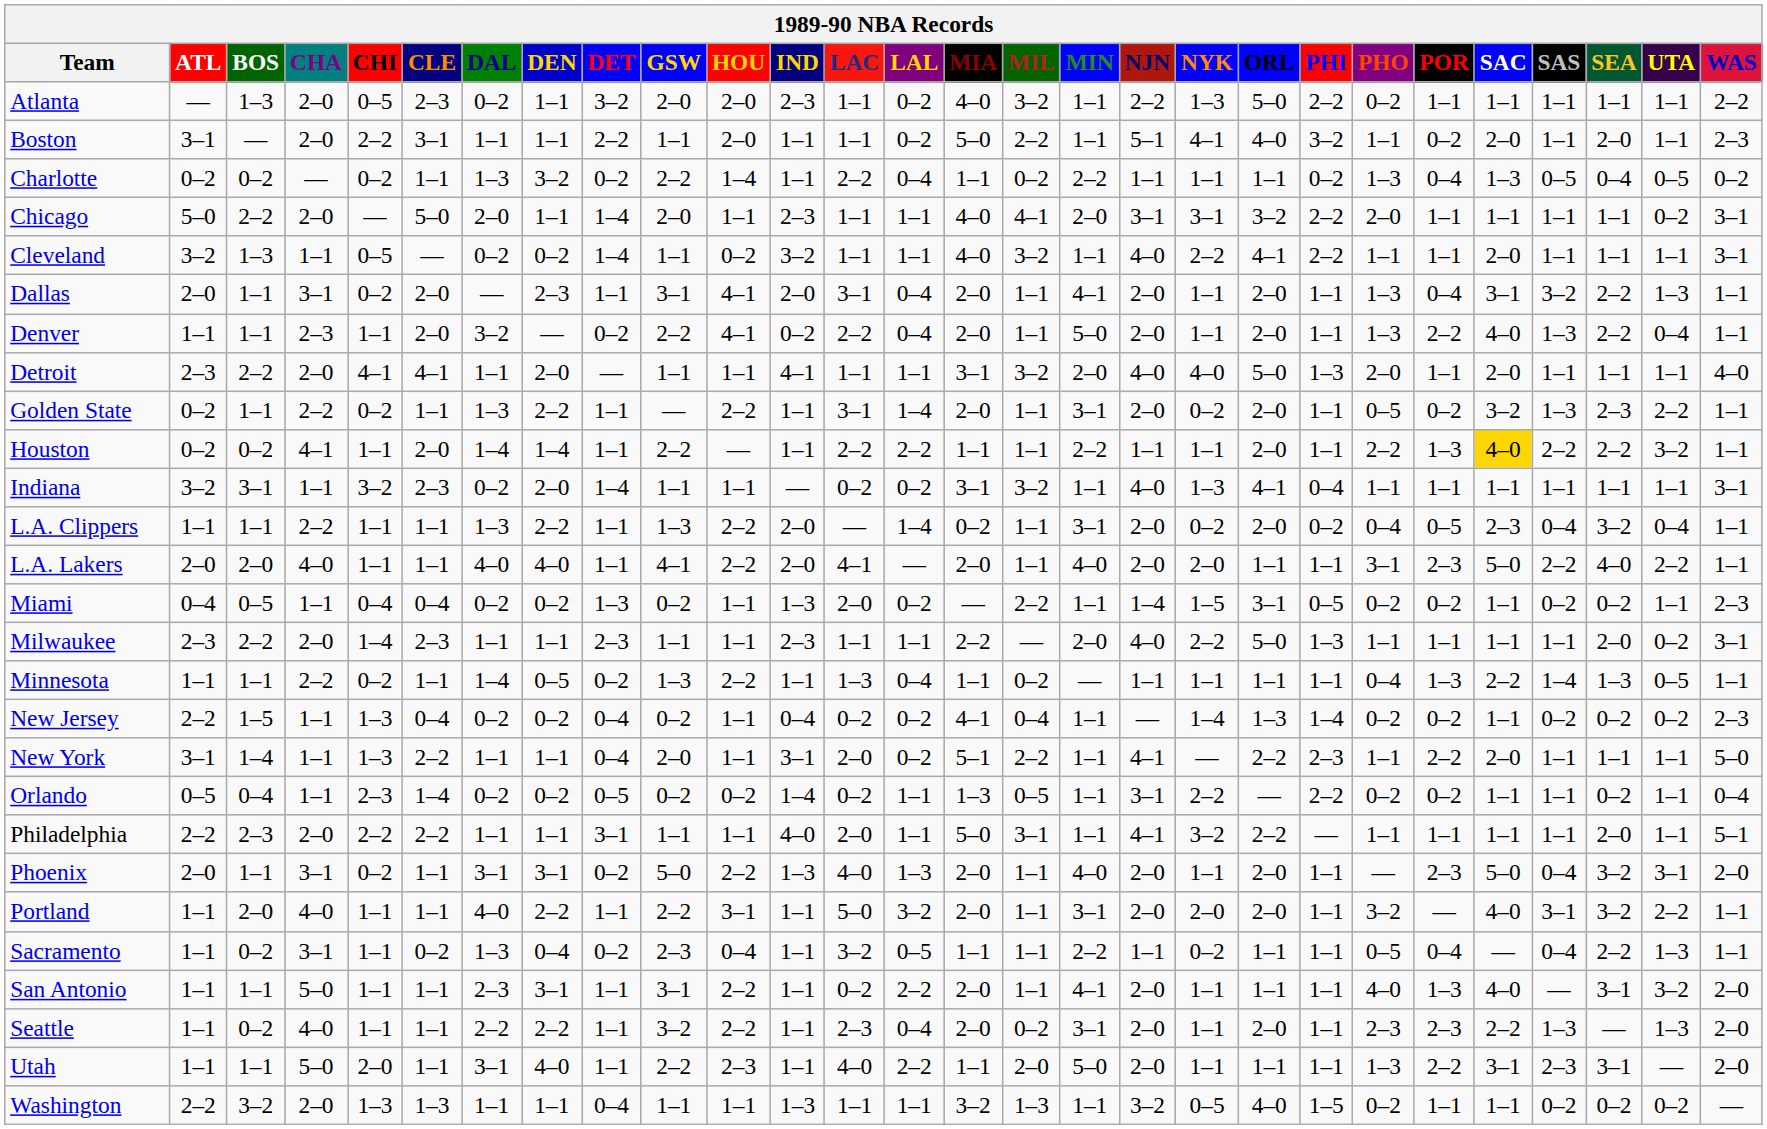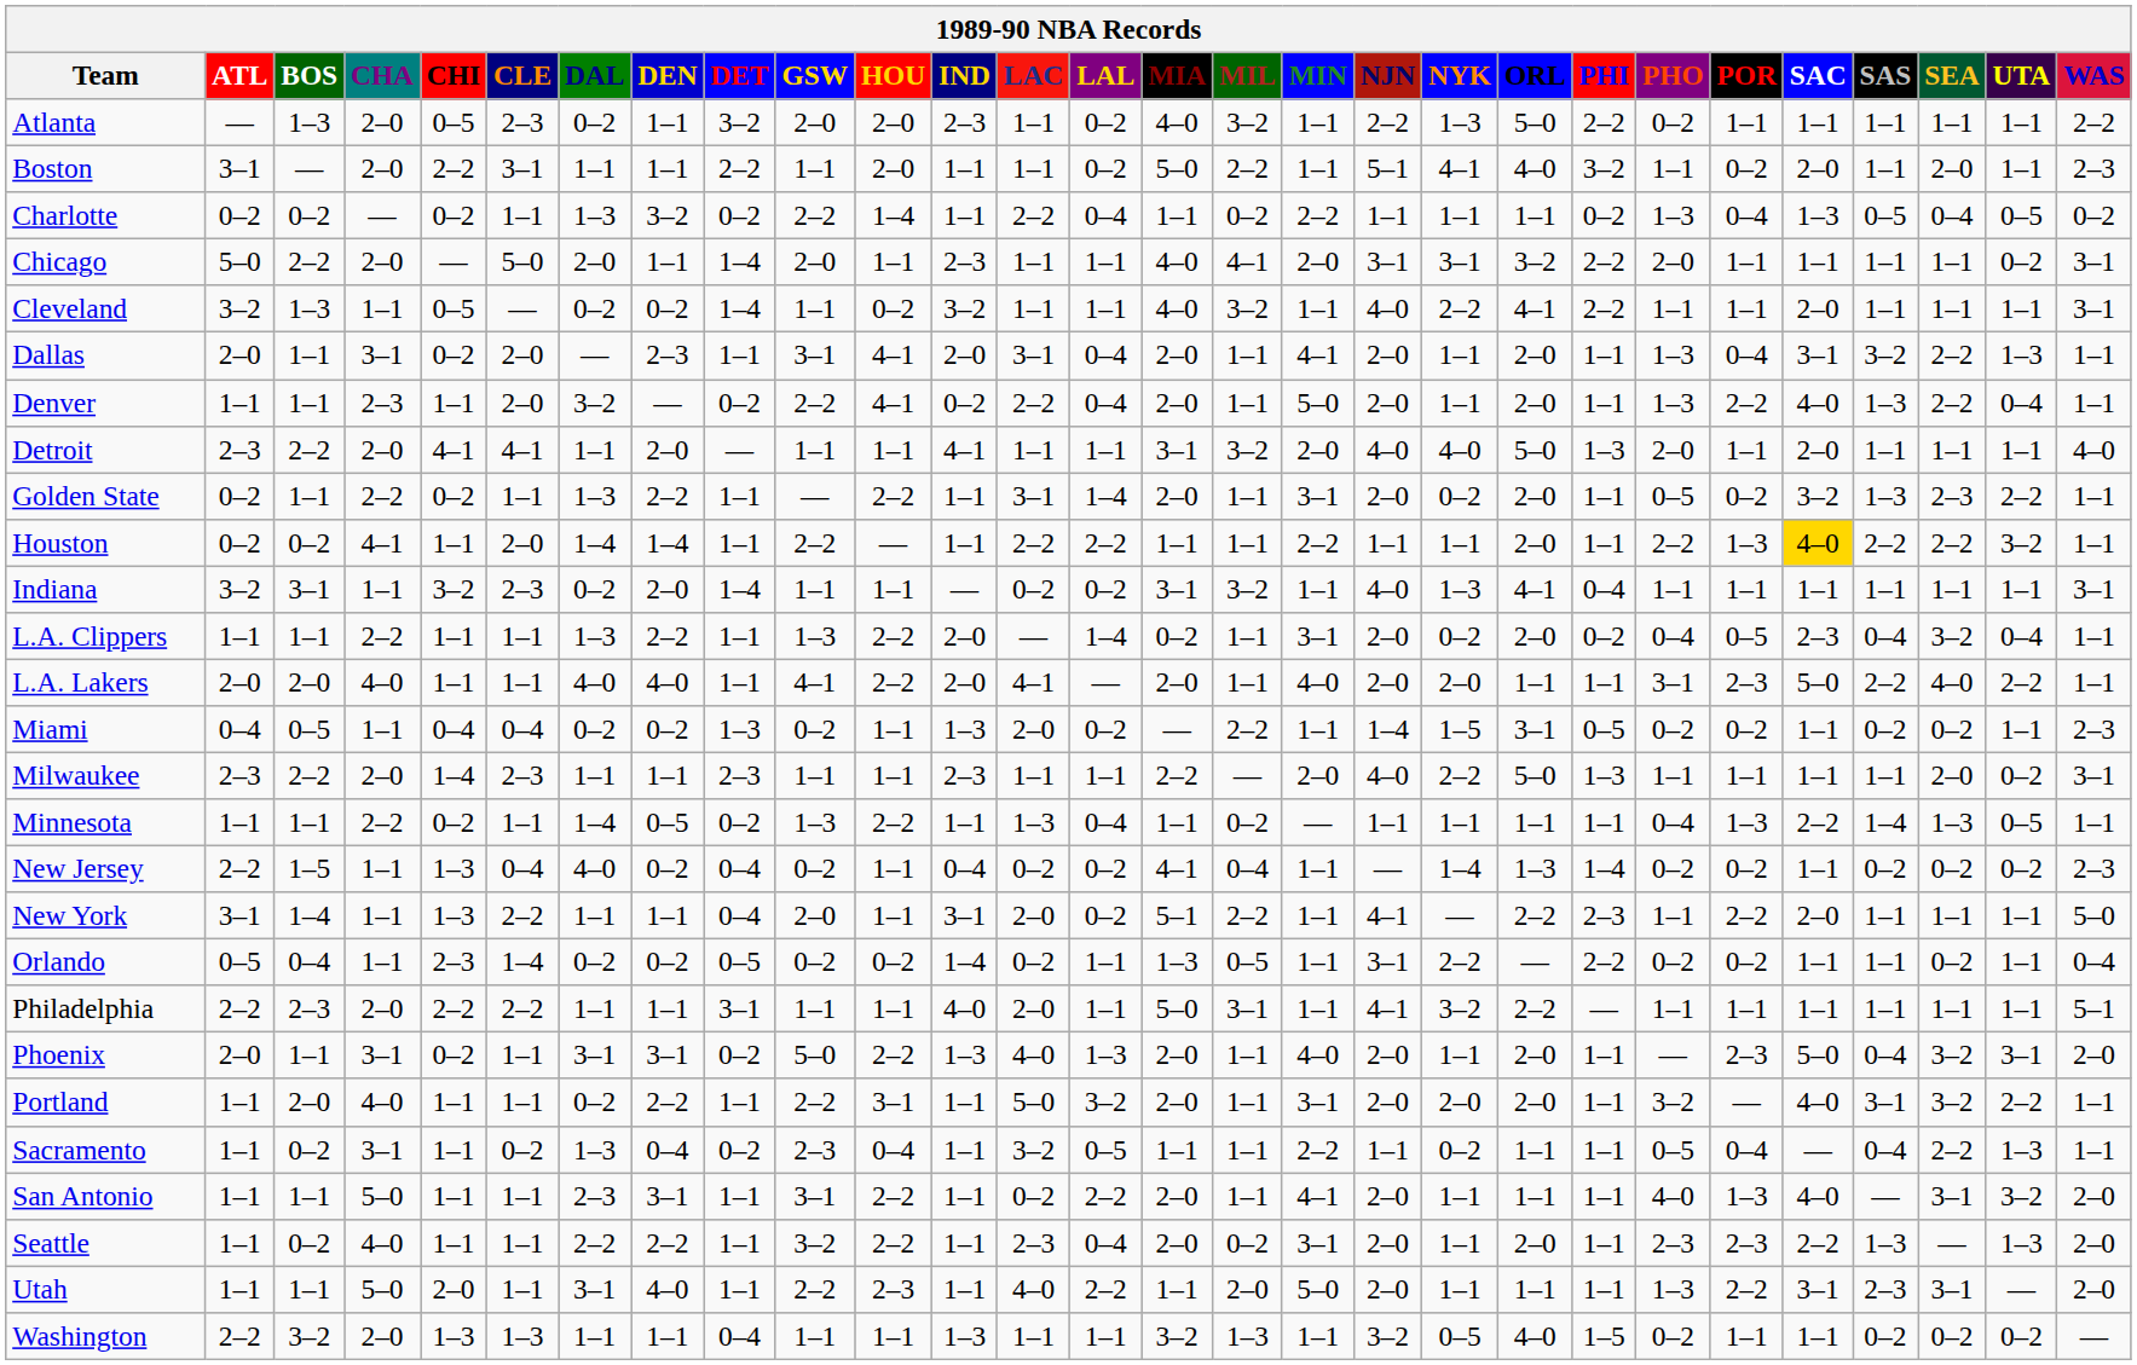 <table class="wikitable" style="font-size:95%; text-align:center;">
 <tr>
 <th colspan=28>1989-90 NBA Records</th>
 </tr>
 <tr>
 <th width=100>Team</th>
 <th style="background:#FF0000;color:#FFFFFF;width=35">ATL</th>
 <th style="background:#006400;color:#FFFFFF;width=35">BOS</th>
 <th style="background:#008080;color:#800080;width=35">CHA</th>
 <th style="background:#FF0000;color:#000000;width=35">CHI</th>
 <th style="background:#000080;color:#FF8C00;width=35">CLE</th>
 <th style="background:#008000;color:#00008B;width=35">DAL</th>
 <th style="background:#0000CD;color:#FFD700;width=35">DEN</th>
 <th style="background:#0000FF;color:#FF0000;width=35">DET</th>
 <th style="background:#0000FF;color:#FFD700;width=35">GSW</th>
 <th style="background:#FF0000;color:#FFD700;width=35">HOU</th>
 <th style="background:#000080;color:#FFD700;width=35">IND</th>
 <th style="background:#F9160D;color:#1A2E8B;width=35">LAC</th>
 <th style="background:#800080;color:#FFD700;width=35">LAL</th>
 <th style="background:#000000;color:#8B0000;width=35">MIA</th>
 <th style="background:#006400;color:#B22222;width=35">MIL</th>
 <th style="background:#0000FF;color:#228B22;width=35">MIN</th>
 <th style="background:#B0170C;color:#00056D;width=35">NJN</th>
 <th style="background:#0000FF;color:#FF8C00;width=35">NYK</th>
 <th style="background:#0000FF;color:#000000;width=35">ORL</th>
 <th style="background:#FF0000;color:#0000FF;width=35">PHI</th>
 <th style="background:#800080;color:#FF4500;width=35">PHO</th>
 <th style="background:#000000;color:#FF0000;width=35">POR</th>
 <th style="background:#0000FF;color:#FFFFFF;width=35">SAC</th>
 <th style="background:#000000;color:#C0C0C0;width=35">SAS</th>
 <th style="background:#005831;color:#FFC322;width=35">SEA</th>
 <th style="background:#36004A;color:#FFFF00;width=35">UTA</th>
 <th style="background:#DC143C;color:#0000CD;width=35">WAS</th>
 </tr>
 <tr>
 <td style="text-align:left;"><a href='#'>Atlanta</a></td>
 <td>—</td>
 <td>1–3</td>
 <td>2–0</td>
 <td>0–5</td>
 <td>2–3</td>
 <td>0–2</td>
 <td>1–1</td>
 <td>3–2</td>
 <td>2–0</td>
 <td>2–0</td>
 <td>2–3</td>
 <td>1–1</td>
 <td>0–2</td>
 <td>4–0</td>
 <td>3–2</td>
 <td>1–1</td>
 <td>2–2</td>
 <td>1–3</td>
 <td>5–0</td>
 <td>2–2</td>
 <td>0–2</td>
 <td>1–1</td>
 <td>1–1</td>
 <td>1–1</td>
 <td>1–1</td>
 <td>1–1</td>
 <td>2–2</td>
 </tr>
 <tr>
 <td style="text-align:left;"><a href='#'>Boston</a></td>
 <td>3–1</td>
 <td>—</td>
 <td>2–0</td>
 <td>2–2</td>
 <td>3–1</td>
 <td>1–1</td>
 <td>1–1</td>
 <td>2–2</td>
 <td>1–1</td>
 <td>2–0</td>
 <td>1–1</td>
 <td>1–1</td>
 <td>0–2</td>
 <td>5–0</td>
 <td>2–2</td>
 <td>1–1</td>
 <td>5–1</td>
 <td>4–1</td>
 <td>4–0</td>
 <td>3–2</td>
 <td>1–1</td>
 <td>0–2</td>
 <td>2–0</td>
 <td>1–1</td>
 <td>2–0</td>
 <td>1–1</td>
 <td>2–3</td>
 </tr>
 <tr>
 <td style="text-align:left;"><a href='#'>Charlotte</a></td>
 <td>0–2</td>
 <td>0–2</td>
 <td>—</td>
 <td>0–2</td>
 <td>1–1</td>
 <td>1–3</td>
 <td>3–2</td>
 <td>0–2</td>
 <td>2–2</td>
 <td>1–4</td>
 <td>1–1</td>
 <td>2–2</td>
 <td>0–4</td>
 <td>1–1</td>
 <td>0–2</td>
 <td>2–2</td>
 <td>1–1</td>
 <td>1–1</td>
 <td>1–1</td>
 <td>0–2</td>
 <td>1–3</td>
 <td>0–4</td>
 <td>1–3</td>
 <td>0–5</td>
 <td>0–4</td>
 <td>0–5</td>
 <td>0–2</td>
 </tr>
 <tr>
 <td style="text-align:left;"><a href='#'>Chicago</a></td>
 <td>5–0</td>
 <td>2–2</td>
 <td>2–0</td>
 <td>—</td>
 <td>5–0</td>
 <td>2–0</td>
 <td>1–1</td>
 <td>1–4</td>
 <td>2–0</td>
 <td>1–1</td>
 <td>2–3</td>
 <td>1–1</td>
 <td>1–1</td>
 <td>4–0</td>
 <td>4–1</td>
 <td>2–0</td>
 <td>3–1</td>
 <td>3–1</td>
 <td>3–2</td>
 <td>2–2</td>
 <td>2–0</td>
 <td>1–1</td>
 <td>1–1</td>
 <td>1–1</td>
 <td>1–1</td>
 <td>0–2</td>
 <td>3–1</td>
 </tr>
 <tr>
 <td style="text-align:left;"><a href='#'>Cleveland</a></td>
 <td>3–2</td>
 <td>1–3</td>
 <td>1–1</td>
 <td>0–5</td>
 <td>—</td>
 <td>0–2</td>
 <td>0–2</td>
 <td>1–4</td>
 <td>1–1</td>
 <td>0–2</td>
 <td>3–2</td>
 <td>1–1</td>
 <td>1–1</td>
 <td>4–0</td>
 <td>3–2</td>
 <td>1–1</td>
 <td>4–0</td>
 <td>2–2</td>
 <td>4–1</td>
 <td>2–2</td>
 <td>1–1</td>
 <td>1–1</td>
 <td>2–0</td>
 <td>1–1</td>
 <td>1–1</td>
 <td>1–1</td>
 <td>3–1</td>
 </tr>
 <tr>
 <td style="text-align:left;"><a href='#'>Dallas</a></td>
 <td>2–0</td>
 <td>1–1</td>
 <td>3–1</td>
 <td>0–2</td>
 <td>2–0</td>
 <td>—</td>
 <td>2–3</td>
 <td>1–1</td>
 <td>3–1</td>
 <td>4–1</td>
 <td>2–0</td>
 <td>3–1</td>
 <td>0–4</td>
 <td>2–0</td>
 <td>1–1</td>
 <td>4–1</td>
 <td>2–0</td>
 <td>1–1</td>
 <td>2–0</td>
 <td>1–1</td>
 <td>1–3</td>
 <td>0–4</td>
 <td>3–1</td>
 <td>3–2</td>
 <td>2–2</td>
 <td>1–3</td>
 <td>1–1</td>
 </tr>
 <tr>
 <td style="text-align:left;"><a href='#'>Denver</a></td>
 <td>1–1</td>
 <td>1–1</td>
 <td>2–3</td>
 <td>1–1</td>
 <td>2–0</td>
 <td>3–2</td>
 <td>—</td>
 <td>0–2</td>
 <td>2–2</td>
 <td>4–1</td>
 <td>0–2</td>
 <td>2–2</td>
 <td>0–4</td>
 <td>2–0</td>
 <td>1–1</td>
 <td>5–0</td>
 <td>2–0</td>
 <td>1–1</td>
 <td>2–0</td>
 <td>1–1</td>
 <td>1–3</td>
 <td>2–2</td>
 <td>4–0</td>
 <td>1–3</td>
 <td>2–2</td>
 <td>0–4</td>
 <td>1–1</td>
 </tr>
 <tr>
 <td style="text-align:left;"><a href='#'>Detroit</a></td>
 <td>2–3</td>
 <td>2–2</td>
 <td>2–0</td>
 <td>4–1</td>
 <td>4–1</td>
 <td>1–1</td>
 <td>2–0</td>
 <td>—</td>
 <td>1–1</td>
 <td>1–1</td>
 <td>4–1</td>
 <td>1–1</td>
 <td>1–1</td>
 <td>3–1</td>
 <td>3–2</td>
 <td>2–0</td>
 <td>4–0</td>
 <td>4–0</td>
 <td>5–0</td>
 <td>1–3</td>
 <td>2–0</td>
 <td>1–1</td>
 <td>2–0</td>
 <td>1–1</td>
 <td>1–1</td>
 <td>1–1</td>
 <td>4–0</td>
 </tr>
 <tr>
 <td style="text-align:left;"><a href='#'>Golden State</a></td>
 <td>0–2</td>
 <td>1–1</td>
 <td>2–2</td>
 <td>0–2</td>
 <td>1–1</td>
 <td>1–3</td>
 <td>2–2</td>
 <td>1–1</td>
 <td>—</td>
 <td>2–2</td>
 <td>1–1</td>
 <td>3–1</td>
 <td>1–4</td>
 <td>2–0</td>
 <td>1–1</td>
 <td>3–1</td>
 <td>2–0</td>
 <td>0–2</td>
 <td>2–0</td>
 <td>1–1</td>
 <td>0–5</td>
 <td>0–2</td>
 <td>3–2</td>
 <td>1–3</td>
 <td>2–3</td>
 <td>2–2</td>
 <td>1–1</td>
 </tr>
 <tr>
 <td style="text-align:left;"><a href='#'>Houston</a></td>
 <td>0–2</td>
 <td>0–2</td>
 <td>4–1</td>
 <td>1–1</td>
 <td>2–0</td>
 <td>1–4</td>
 <td>1–4</td>
 <td>1–1</td>
 <td>2–2</td>
 <td>—</td>
 <td>1–1</td>
 <td>2–2</td>
 <td>2–2</td>
 <td>1–1</td>
 <td>1–1</td>
 <td>2–2</td>
 <td>1–1</td>
 <td>1–1</td>
 <td>2–0</td>
 <td>1–1</td>
 <td>2–2</td>
 <td>1–3</td>
 <td style="background: gold;">4–0</td>
 <td>2–2</td>
 <td>2–2</td>
 <td>3–2</td>
 <td>1–1</td>
 </tr>
 <tr>
 <td style="text-align:left;"><a href='#'>Indiana</a></td>
 <td>3–2</td>
 <td>3–1</td>
 <td>1–1</td>
 <td>3–2</td>
 <td>2–3</td>
 <td>0–2</td>
 <td>2–0</td>
 <td>1–4</td>
 <td>1–1</td>
 <td>1–1</td>
 <td>—</td>
 <td>0–2</td>
 <td>0–2</td>
 <td>3–1</td>
 <td>3–2</td>
 <td>1–1</td>
 <td>4–0</td>
 <td>1–3</td>
 <td>4–1</td>
 <td>0–4</td>
 <td>1–1</td>
 <td>1–1</td>
 <td>1–1</td>
 <td>1–1</td>
 <td>1–1</td>
 <td>1–1</td>
 <td>3–1</td>
 </tr>
 <tr>
 <td style="text-align:left;"><a href='#'>L.A. Clippers</a></td>
 <td>1–1</td>
 <td>1–1</td>
 <td>2–2</td>
 <td>1–1</td>
 <td>1–1</td>
 <td>1–3</td>
 <td>2–2</td>
 <td>1–1</td>
 <td>1–3</td>
 <td>2–2</td>
 <td>2–0</td>
 <td>—</td>
 <td>1–4</td>
 <td>0–2</td>
 <td>1–1</td>
 <td>3–1</td>
 <td>2–0</td>
 <td>0–2</td>
 <td>2–0</td>
 <td>0–2</td>
 <td>0–4</td>
 <td>0–5</td>
 <td>2–3</td>
 <td>0–4</td>
 <td>3–2</td>
 <td>0–4</td>
 <td>1–1</td>
 </tr>
 <tr>
 <td style="text-align:left;"><a href='#'>L.A. Lakers</a></td>
 <td>2–0</td>
 <td>2–0</td>
 <td>4–0</td>
 <td>1–1</td>
 <td>1–1</td>
 <td>4–0</td>
 <td>4–0</td>
 <td>1–1</td>
 <td>4–1</td>
 <td>2–2</td>
 <td>2–0</td>
 <td>4–1</td>
 <td>—</td>
 <td>2–0</td>
 <td>1–1</td>
 <td>4–0</td>
 <td>2–0</td>
 <td>2–0</td>
 <td>1–1</td>
 <td>1–1</td>
 <td>3–1</td>
 <td>2–3</td>
 <td>5–0</td>
 <td>2–2</td>
 <td>4–0</td>
 <td>2–2</td>
 <td>1–1</td>
 </tr>
 <tr>
 <td style="text-align:left;"><a href='#'>Miami</a></td>
 <td>0–4</td>
 <td>0–5</td>
 <td>1–1</td>
 <td>0–4</td>
 <td>0–4</td>
 <td>0–2</td>
 <td>0–2</td>
 <td>1–3</td>
 <td>0–2</td>
 <td>1–1</td>
 <td>1–3</td>
 <td>2–0</td>
 <td>0–2</td>
 <td>—</td>
 <td>2–2</td>
 <td>1–1</td>
 <td>1–4</td>
 <td>1–5</td>
 <td>3–1</td>
 <td>0–5</td>
 <td>0–2</td>
 <td>0–2</td>
 <td>1–1</td>
 <td>0–2</td>
 <td>0–2</td>
 <td>1–1</td>
 <td>2–3</td>
 </tr>
 <tr>
 <td style="text-align:left;"><a href='#'>Milwaukee</a></td>
 <td>2–3</td>
 <td>2–2</td>
 <td>2–0</td>
 <td>1–4</td>
 <td>2–3</td>
 <td>1–1</td>
 <td>1–1</td>
 <td>2–3</td>
 <td>1–1</td>
 <td>1–1</td>
 <td>2–3</td>
 <td>1–1</td>
 <td>1–1</td>
 <td>2–2</td>
 <td>—</td>
 <td>2–0</td>
 <td>4–0</td>
 <td>2–2</td>
 <td>5–0</td>
 <td>1–3</td>
 <td>1–1</td>
 <td>1–1</td>
 <td>1–1</td>
 <td>1–1</td>
 <td>2–0</td>
 <td>0–2</td>
 <td>3–1</td>
 </tr>
 <tr>
 <td style="text-align:left;"><a href='#'>Minnesota</a></td>
 <td>1–1</td>
 <td>1–1</td>
 <td>2–2</td>
 <td>0–2</td>
 <td>1–1</td>
 <td>1–4</td>
 <td>0–5</td>
 <td>0–2</td>
 <td>1–3</td>
 <td>2–2</td>
 <td>1–1</td>
 <td>1–3</td>
 <td>0–4</td>
 <td>1–1</td>
 <td>0–2</td>
 <td>—</td>
 <td>1–1</td>
 <td>1–1</td>
 <td>1–1</td>
 <td>1–1</td>
 <td>0–4</td>
 <td>1–3</td>
 <td>2–2</td>
 <td>1–4</td>
 <td>1–3</td>
 <td>0–5</td>
 <td>1–1</td>
 </tr>
 <tr>
 <td style="text-align:left;"><a href='#'>New Jersey</a></td>
 <td>2–2</td>
 <td>1–5</td>
 <td>1–1</td>
 <td>1–3</td>
 <td>0–4</td>
-<td>0–2</td>
+<td>4–0</td>
 <td>0–2</td>
 <td>0–4</td>
 <td>0–2</td>
 <td>1–1</td>
 <td>0–4</td>
 <td>0–2</td>
 <td>0–2</td>
 <td>4–1</td>
 <td>0–4</td>
 <td>1–1</td>
 <td>—</td>
 <td>1–4</td>
 <td>1–3</td>
 <td>1–4</td>
 <td>0–2</td>
 <td>0–2</td>
 <td>1–1</td>
 <td>0–2</td>
 <td>0–2</td>
 <td>0–2</td>
 <td>2–3</td>
 </tr>
 <tr>
 <td style="text-align:left;"><a href='#'>New York</a></td>
 <td>3–1</td>
 <td>1–4</td>
 <td>1–1</td>
 <td>1–3</td>
 <td>2–2</td>
 <td>1–1</td>
 <td>1–1</td>
 <td>0–4</td>
 <td>2–0</td>
 <td>1–1</td>
 <td>3–1</td>
 <td>2–0</td>
 <td>0–2</td>
 <td>5–1</td>
 <td>2–2</td>
 <td>1–1</td>
 <td>4–1</td>
 <td>—</td>
 <td>2–2</td>
 <td>2–3</td>
 <td>1–1</td>
 <td>2–2</td>
 <td>2–0</td>
 <td>1–1</td>
 <td>1–1</td>
 <td>1–1</td>
 <td>5–0</td>
 </tr>
 <tr>
 <td style="text-align:left;"><a href='#'>Orlando</a></td>
 <td>0–5</td>
 <td>0–4</td>
 <td>1–1</td>
 <td>2–3</td>
 <td>1–4</td>
 <td>0–2</td>
 <td>0–2</td>
 <td>0–5</td>
 <td>0–2</td>
 <td>0–2</td>
 <td>1–4</td>
 <td>0–2</td>
 <td>1–1</td>
 <td>1–3</td>
 <td>0–5</td>
 <td>1–1</td>
 <td>3–1</td>
 <td>2–2</td>
 <td>—</td>
 <td>2–2</td>
 <td>0–2</td>
 <td>0–2</td>
 <td>1–1</td>
 <td>1–1</td>
 <td>0–2</td>
 <td>1–1</td>
 <td>0–4</td>
 </tr>
 <tr>
 <td style="text-align:left;">Philadelphia</td>
 <td>2–2</td>
 <td>2–3</td>
 <td>2–0</td>
 <td>2–2</td>
 <td>2–2</td>
 <td>1–1</td>
 <td>1–1</td>
 <td>3–1</td>
 <td>1–1</td>
 <td>1–1</td>
 <td>4–0</td>
 <td>2–0</td>
 <td>1–1</td>
 <td>5–0</td>
 <td>3–1</td>
 <td>1–1</td>
 <td>4–1</td>
 <td>3–2</td>
 <td>2–2</td>
 <td>—</td>
 <td>1–1</td>
 <td>1–1</td>
 <td>1–1</td>
 <td>1–1</td>
-<td>2–0</td>
+<td>1–1</td>
 <td>1–1</td>
 <td>5–1</td>
 </tr>
 <tr>
 <td style="text-align:left;"><a href='#'>Phoenix</a></td>
 <td>2–0</td>
 <td>1–1</td>
 <td>3–1</td>
 <td>0–2</td>
 <td>1–1</td>
 <td>3–1</td>
 <td>3–1</td>
 <td>0–2</td>
 <td>5–0</td>
 <td>2–2</td>
 <td>1–3</td>
 <td>4–0</td>
 <td>1–3</td>
 <td>2–0</td>
 <td>1–1</td>
 <td>4–0</td>
 <td>2–0</td>
 <td>1–1</td>
 <td>2–0</td>
 <td>1–1</td>
 <td>—</td>
 <td>2–3</td>
 <td>5–0</td>
 <td>0–4</td>
 <td>3–2</td>
 <td>3–1</td>
 <td>2–0</td>
 </tr>
 <tr>
 <td style="text-align:left;"><a href='#'>Portland</a></td>
 <td>1–1</td>
 <td>2–0</td>
 <td>4–0</td>
 <td>1–1</td>
 <td>1–1</td>
-<td>4–0</td>
+<td>0–2</td>
 <td>2–2</td>
 <td>1–1</td>
 <td>2–2</td>
 <td>3–1</td>
 <td>1–1</td>
 <td>5–0</td>
 <td>3–2</td>
 <td>2–0</td>
 <td>1–1</td>
 <td>3–1</td>
 <td>2–0</td>
 <td>2–0</td>
 <td>2–0</td>
 <td>1–1</td>
 <td>3–2</td>
 <td>—</td>
 <td>4–0</td>
 <td>3–1</td>
 <td>3–2</td>
 <td>2–2</td>
 <td>1–1</td>
 </tr>
 <tr>
 <td style="text-align:left;"><a href='#'>Sacramento</a></td>
 <td>1–1</td>
 <td>0–2</td>
 <td>3–1</td>
 <td>1–1</td>
 <td>0–2</td>
 <td>1–3</td>
 <td>0–4</td>
 <td>0–2</td>
 <td>2–3</td>
 <td>0–4</td>
 <td>1–1</td>
 <td>3–2</td>
 <td>0–5</td>
 <td>1–1</td>
 <td>1–1</td>
 <td>2–2</td>
 <td>1–1</td>
 <td>0–2</td>
 <td>1–1</td>
 <td>1–1</td>
 <td>0–5</td>
 <td>0–4</td>
 <td>—</td>
 <td>0–4</td>
 <td>2–2</td>
 <td>1–3</td>
 <td>1–1</td>
 </tr>
 <tr>
 <td style="text-align:left;"><a href='#'>San Antonio</a></td>
 <td>1–1</td>
 <td>1–1</td>
 <td>5–0</td>
 <td>1–1</td>
 <td>1–1</td>
 <td>2–3</td>
 <td>3–1</td>
 <td>1–1</td>
 <td>3–1</td>
 <td>2–2</td>
 <td>1–1</td>
 <td>0–2</td>
 <td>2–2</td>
 <td>2–0</td>
 <td>1–1</td>
 <td>4–1</td>
 <td>2–0</td>
 <td>1–1</td>
 <td>1–1</td>
 <td>1–1</td>
 <td>4–0</td>
 <td>1–3</td>
 <td>4–0</td>
 <td>—</td>
 <td>3–1</td>
 <td>3–2</td>
 <td>2–0</td>
 </tr>
 <tr>
 <td style="text-align:left;"><a href='#'>Seattle</a></td>
 <td>1–1</td>
 <td>0–2</td>
 <td>4–0</td>
 <td>1–1</td>
 <td>1–1</td>
 <td>2–2</td>
 <td>2–2</td>
 <td>1–1</td>
 <td>3–2</td>
 <td>2–2</td>
 <td>1–1</td>
 <td>2–3</td>
 <td>0–4</td>
 <td>2–0</td>
 <td>0–2</td>
 <td>3–1</td>
 <td>2–0</td>
 <td>1–1</td>
 <td>2–0</td>
 <td>1–1</td>
 <td>2–3</td>
 <td>2–3</td>
 <td>2–2</td>
 <td>1–3</td>
 <td>—</td>
 <td>1–3</td>
 <td>2–0</td>
 </tr>
 <tr>
 <td style="text-align:left;"><a href='#'>Utah</a></td>
 <td>1–1</td>
 <td>1–1</td>
 <td>5–0</td>
 <td>2–0</td>
 <td>1–1</td>
 <td>3–1</td>
 <td>4–0</td>
 <td>1–1</td>
 <td>2–2</td>
 <td>2–3</td>
 <td>1–1</td>
 <td>4–0</td>
 <td>2–2</td>
 <td>1–1</td>
 <td>2–0</td>
 <td>5–0</td>
 <td>2–0</td>
 <td>1–1</td>
 <td>1–1</td>
 <td>1–1</td>
 <td>1–3</td>
 <td>2–2</td>
 <td>3–1</td>
 <td>2–3</td>
 <td>3–1</td>
 <td>—</td>
 <td>2–0</td>
 </tr>
 <tr>
 <td style="text-align:left;"><a href='#'>Washington</a></td>
 <td>2–2</td>
 <td>3–2</td>
 <td>2–0</td>
 <td>1–3</td>
 <td>1–3</td>
 <td>1–1</td>
 <td>1–1</td>
 <td>0–4</td>
 <td>1–1</td>
 <td>1–1</td>
 <td>1–3</td>
 <td>1–1</td>
 <td>1–1</td>
 <td>3–2</td>
 <td>1–3</td>
 <td>1–1</td>
 <td>3–2</td>
 <td>0–5</td>
 <td>4–0</td>
 <td>1–5</td>
 <td>0–2</td>
 <td>1–1</td>
 <td>1–1</td>
 <td>0–2</td>
 <td>0–2</td>
 <td>0–2</td>
 <td>—</td>
 </tr>
 </table>
